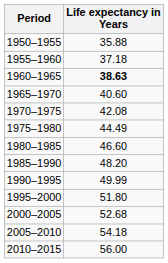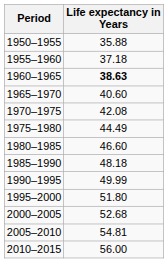 <table class="wikitable" style="text-align: center;">
 <tr>
 <th>Period</th>
 <th>Life expectancy in <br> Years</th>
 </tr>
 <tr>
 <td>1950–1955</td>
 <td>35.88</td>
 </tr>
 <tr>
 <td>1955–1960</td>
 <td> 37.18</td>
 </tr>
 <tr>
 <td>1960–1965</td>
 <td><strong> 38.63</strong></td>
 </tr>
 <tr>
 <td>1965–1970</td>
 <td> 40.60</td>
 </tr>
 <tr>
 <td>1970–1975</td>
 <td> 42.08</td>
 </tr>
 <tr>
 <td>1975–1980</td>
 <td> 44.49</td>
 </tr>
 <tr>
 <td>1980–1985</td>
 <td> 46.60</td>
 </tr>
 <tr>
 <td>1985–1990</td>
-<td> 48.20</td>
+<td> 48.18</td>
 </tr>
 <tr>
 <td>1990–1995</td>
 <td> 49.99</td>
 </tr>
 <tr>
 <td>1995–2000</td>
 <td> 51.80</td>
 </tr>
 <tr>
 <td>2000–2005</td>
 <td> 52.68</td>
 </tr>
 <tr>
 <td>2005–2010</td>
-<td> 54.18</td>
+<td> 54.81</td>
 </tr>
 <tr>
 <td>2010–2015</td>
 <td> 56.00</td>
 </tr>
 </table>
